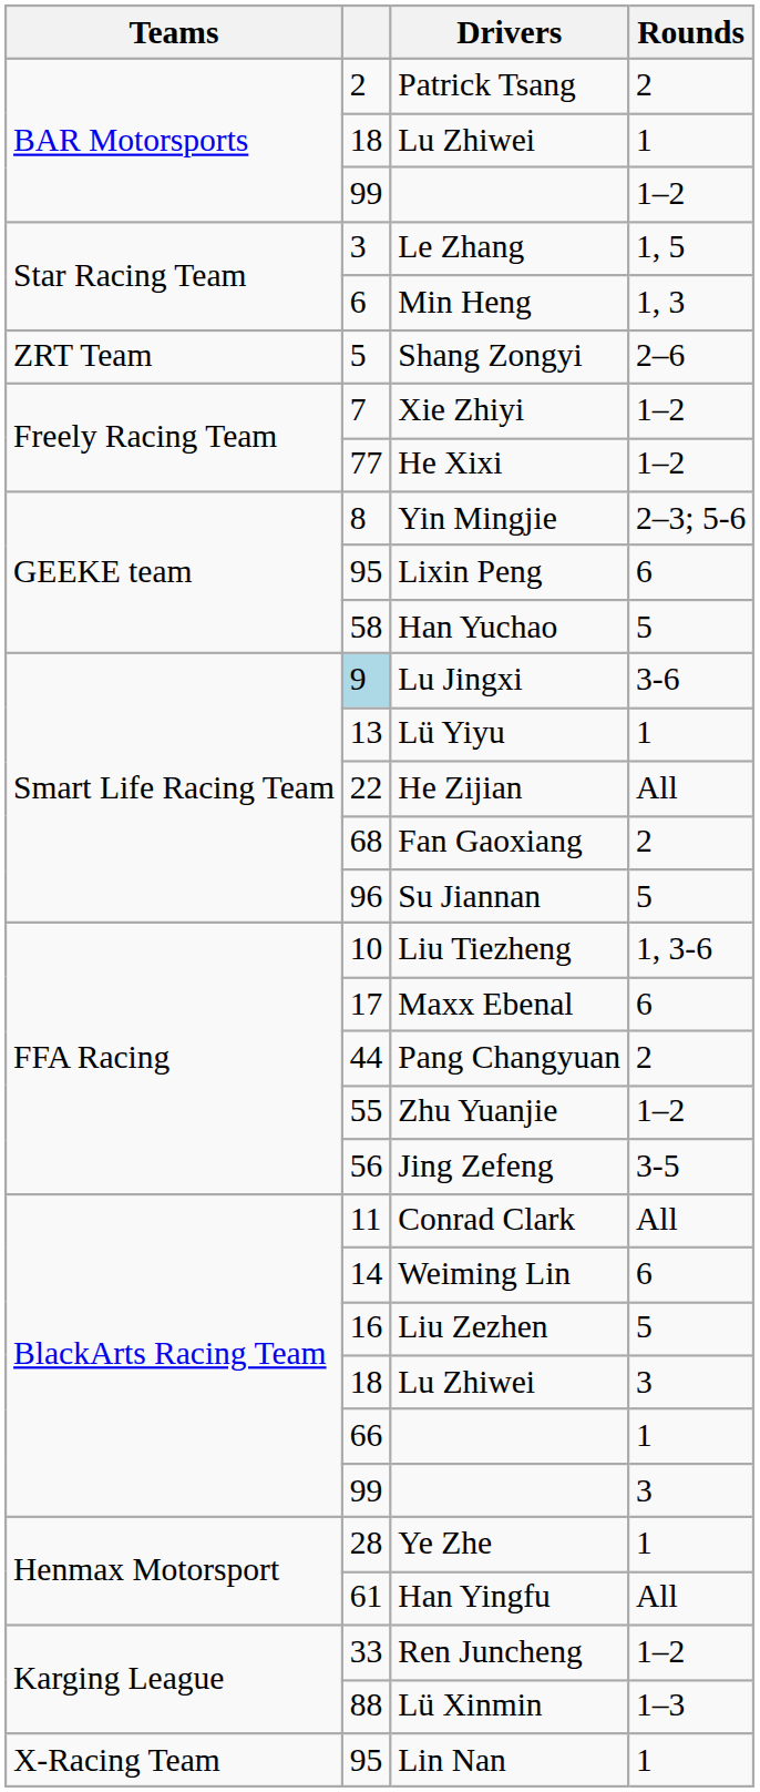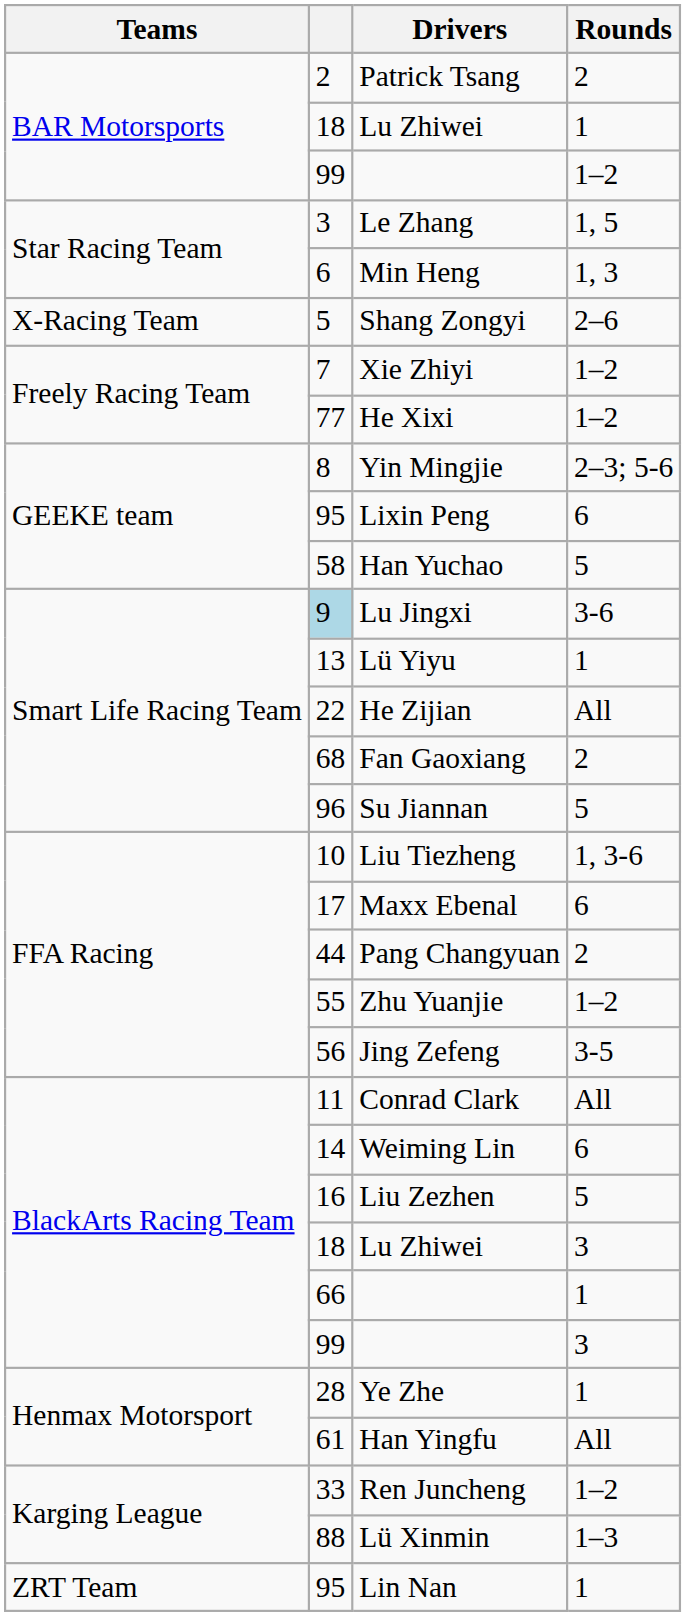 <table class="wikitable" style="font-size: 85%">
 <tr>
 <th>Teams</th>
 <th></th>
 <th>Drivers</th>
 <th>Rounds</th>
 </tr>
 <tr>
 <td rowspan=3> <a href='#'>BAR Motorsports</a></td>
 <td>2</td>
 <td> Patrick Tsang</td>
 <td>2</td>
 </tr>
 <tr>
 <td>18</td>
 <td> Lu Zhiwei</td>
 <td>1</td>
 </tr>
 <tr>
 <td>99</td>
 <td> </td>
 <td>1–2</td>
 </tr>
 <tr>
 <td rowspan=2> Star Racing Team</td>
 <td>3</td>
 <td> Le Zhang</td>
 <td>1, 5</td>
 </tr>
 <tr>
 <td>6</td>
 <td> Min Heng</td>
 <td>1, 3</td>
 </tr>
 <tr>
-<td rowspan=1> ZRT Team</td>
+<td rowspan=1> X-Racing Team</td>
 <td>5</td>
 <td>  Shang Zongyi</td>
 <td>2–6</td>
 </tr>
 <tr>
 <td rowspan=2> Freely Racing Team</td>
 <td>7</td>
 <td> Xie Zhiyi</td>
 <td>1–2</td>
 </tr>
 <tr>
 <td>77</td>
 <td> He Xixi</td>
 <td>1–2</td>
 </tr>
 <tr>
 <td rowspan=3> GEEKE team</td>
 <td>8</td>
 <td> Yin Mingjie</td>
 <td>2–3; 5-6</td>
 </tr>
 <tr>
 <td>95</td>
 <td> Lixin Peng</td>
 <td>6</td>
 </tr>
 <tr>
 <td>58</td>
 <td> Han Yuchao</td>
 <td>5</td>
 </tr>
 <tr>
 <td rowspan=5> Smart Life Racing Team</td>
 <td style="background: lightblue;">9</td>
 <td> Lu Jingxi</td>
 <td>3-6</td>
 </tr>
 <tr>
 <td>13</td>
 <td> Lü Yiyu</td>
 <td>1</td>
 </tr>
 <tr>
 <td>22</td>
 <td> He Zijian</td>
 <td>All</td>
 </tr>
 <tr>
 <td>68</td>
 <td> Fan Gaoxiang</td>
 <td>2</td>
 </tr>
 <tr>
 <td>96</td>
 <td> Su Jiannan</td>
 <td>5</td>
 </tr>
 <tr>
 <td rowspan=5> FFA Racing</td>
 <td>10</td>
 <td> Liu Tiezheng</td>
 <td>1, 3-6</td>
 </tr>
 <tr>
 <td>17</td>
 <td> Maxx Ebenal</td>
 <td>6</td>
 </tr>
 <tr>
 <td>44</td>
 <td> Pang  Changyuan</td>
 <td>2</td>
 </tr>
 <tr>
 <td>55</td>
 <td> Zhu Yuanjie</td>
 <td>1–2</td>
 </tr>
 <tr>
 <td>56</td>
 <td> Jing Zefeng</td>
 <td>3-5</td>
 </tr>
 <tr>
 <td rowspan=6> <a href='#'>BlackArts Racing Team</a></td>
 <td>11</td>
 <td> Conrad Clark</td>
 <td>All</td>
 </tr>
 <tr>
 <td>14</td>
 <td> Weiming Lin</td>
 <td>6</td>
 </tr>
 <tr>
 <td>16</td>
 <td> Liu Zezhen</td>
 <td>5</td>
 </tr>
 <tr>
 <td>18</td>
 <td> Lu Zhiwei</td>
 <td>3</td>
 </tr>
 <tr>
 <td>66</td>
 <td> </td>
 <td>1</td>
 </tr>
 <tr>
 <td>99</td>
 <td> </td>
 <td>3</td>
 </tr>
 <tr>
 <td rowspan=2> Henmax Motorsport</td>
 <td>28</td>
 <td> Ye Zhe</td>
 <td>1</td>
 </tr>
 <tr>
 <td>61</td>
 <td> Han Yingfu</td>
 <td>All</td>
 </tr>
 <tr>
 <td rowspan=2> Karging League</td>
 <td>33</td>
 <td> Ren Juncheng</td>
 <td>1–2</td>
 </tr>
 <tr>
 <td>88</td>
 <td> Lü Xinmin</td>
 <td>1–3</td>
 </tr>
 <tr>
-<td rowspan=1> X-Racing Team</td>
+<td rowspan=1> ZRT Team</td>
 <td>95</td>
 <td> Lin Nan</td>
 <td>1</td>
 </tr>
 </table>
